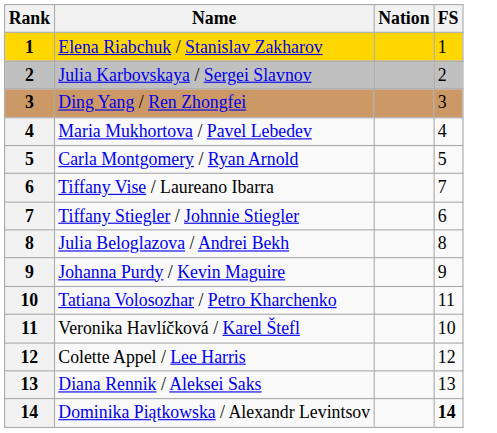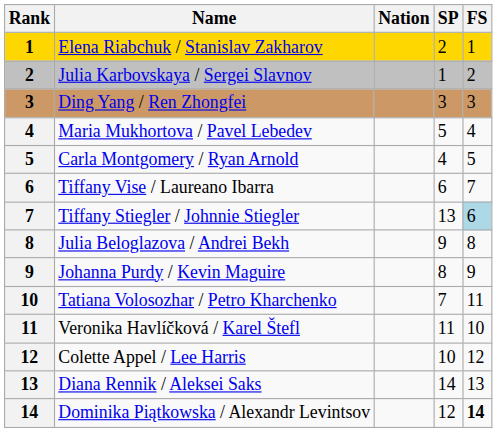 <table class="wikitable">
 <tr>
 <th>Rank</th>
 <th>Name</th>
 <th>Nation</th>
+<th>SP</th>
 <th>FS</th>
 </tr>
 <tr bgcolor=gold>
 <td align=center><strong>1</strong></td>
 <td><a href='#'>Elena Riabchuk</a> / <a href='#'>Stanislav Zakharov</a></td>
 <td></td>
+<td>2</td>
 <td>1</td>
 </tr>
 <tr bgcolor=silver>
 <td align=center><strong>2</strong></td>
 <td><a href='#'>Julia Karbovskaya</a> / <a href='#'>Sergei Slavnov</a></td>
 <td></td>
+<td>1</td>
 <td>2</td>
 </tr>
 <tr bgcolor=cc9966>
 <td align=center><strong>3</strong></td>
 <td><a href='#'>Ding Yang</a> / <a href='#'>Ren Zhongfei</a></td>
 <td></td>
 <td>3</td>
+<td>3</td>
 </tr>
 <tr>
 <th>4</th>
 <td><a href='#'>Maria Mukhortova</a> / <a href='#'>Pavel Lebedev</a></td>
 <td></td>
+<td>5</td>
 <td>4</td>
 </tr>
 <tr>
 <th>5</th>
 <td><a href='#'>Carla Montgomery</a> / <a href='#'>Ryan Arnold</a></td>
 <td></td>
+<td>4</td>
 <td>5</td>
 </tr>
 <tr>
 <th>6</th>
 <td><a href='#'>Tiffany Vise</a> / Laureano Ibarra</td>
 <td></td>
+<td>6</td>
 <td>7</td>
 </tr>
 <tr>
 <th>7</th>
 <td><a href='#'>Tiffany Stiegler</a> / <a href='#'>Johnnie Stiegler</a></td>
 <td></td>
-<td>6</td>
+<td>13</td>
+<td style="background: lightblue;">6</td>
 </tr>
 <tr>
 <th>8</th>
 <td><a href='#'>Julia Beloglazova</a> / <a href='#'>Andrei Bekh</a></td>
 <td></td>
+<td>9</td>
 <td>8</td>
 </tr>
 <tr>
 <th>9</th>
 <td><a href='#'>Johanna Purdy</a> / <a href='#'>Kevin Maguire</a></td>
 <td></td>
+<td>8</td>
 <td>9</td>
 </tr>
 <tr>
 <th>10</th>
 <td><a href='#'>Tatiana Volosozhar</a> / <a href='#'>Petro Kharchenko</a></td>
 <td></td>
+<td>7</td>
 <td>11</td>
 </tr>
 <tr>
 <th>11</th>
 <td>Veronika Havlíčková / <a href='#'>Karel Štefl</a></td>
 <td></td>
+<td>11</td>
 <td>10</td>
 </tr>
 <tr>
 <th>12</th>
 <td>Colette Appel / <a href='#'>Lee Harris</a></td>
 <td></td>
+<td>10</td>
 <td>12</td>
 </tr>
 <tr>
 <th>13</th>
 <td><a href='#'>Diana Rennik</a> / <a href='#'>Aleksei Saks</a></td>
 <td></td>
+<td>14</td>
 <td>13</td>
 </tr>
 <tr>
 <th>14</th>
 <td><a href='#'>Dominika Piątkowska</a> / Alexandr Levintsov</td>
 <td></td>
+<td>12</td>
 <td><strong>14</strong></td>
 </tr>
 </table>
